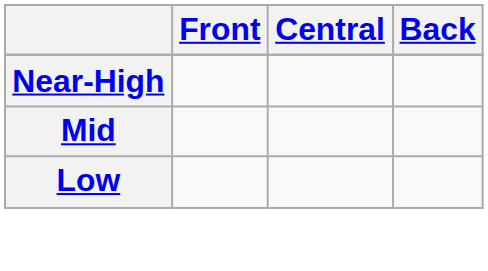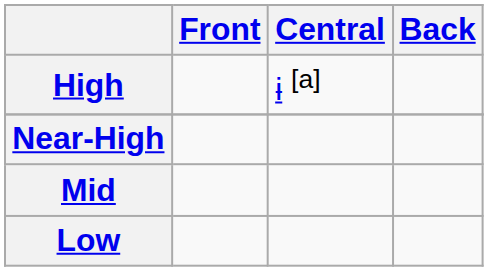 <table class="wikitable">
 <tr>
 <th></th>
 <th><a href='#'>Front</a></th>
 <th><a href='#'>Central</a></th>
 <th><a href='#'>Back</a></th>
+</tr>
+<tr>
+<th><a href='#'>High</a></th>
+<td></td>
+<td><a href='#'>ɨ</a> <sup>[a]</sup></td>
+<td></td>
 </tr>
 <tr>
 </tr>
 <tr>
 <th><a href='#'>Near-High</a></th>
 <td></td>
 <td></td>
 <td> </td>
 </tr>
 <tr>
 <th><a href='#'>Mid</a></th>
 <td></td>
 <td></td>
 <td></td>
 </tr>
 <tr>
 <th><a href='#'>Low</a></th>
 <td></td>
 <td></td>
 <td></td>
 </tr>
 </table>
